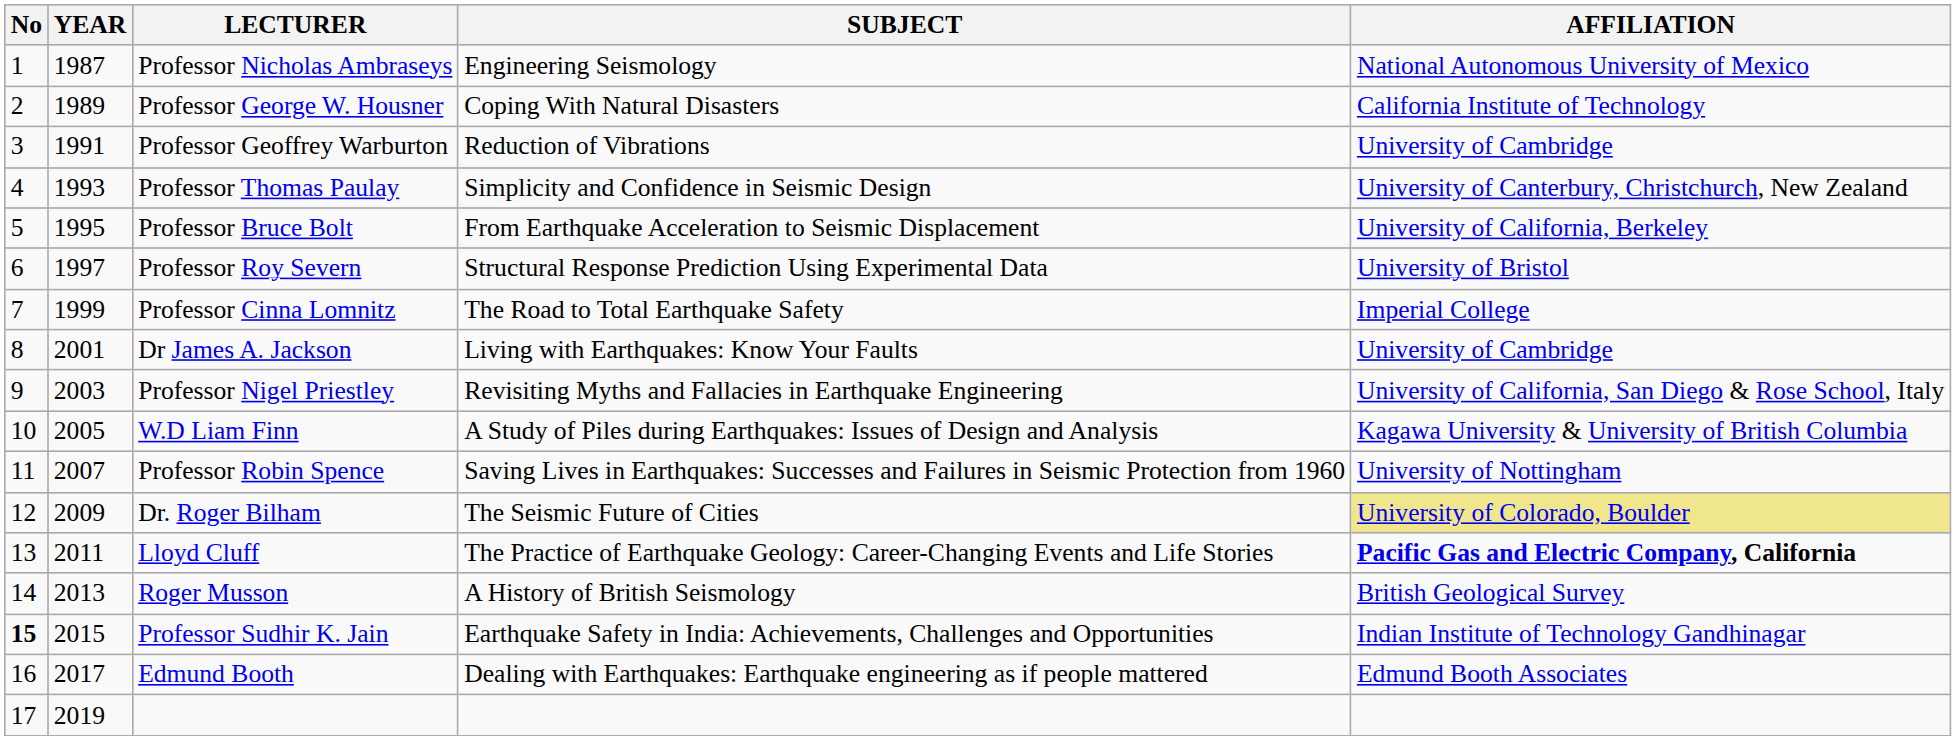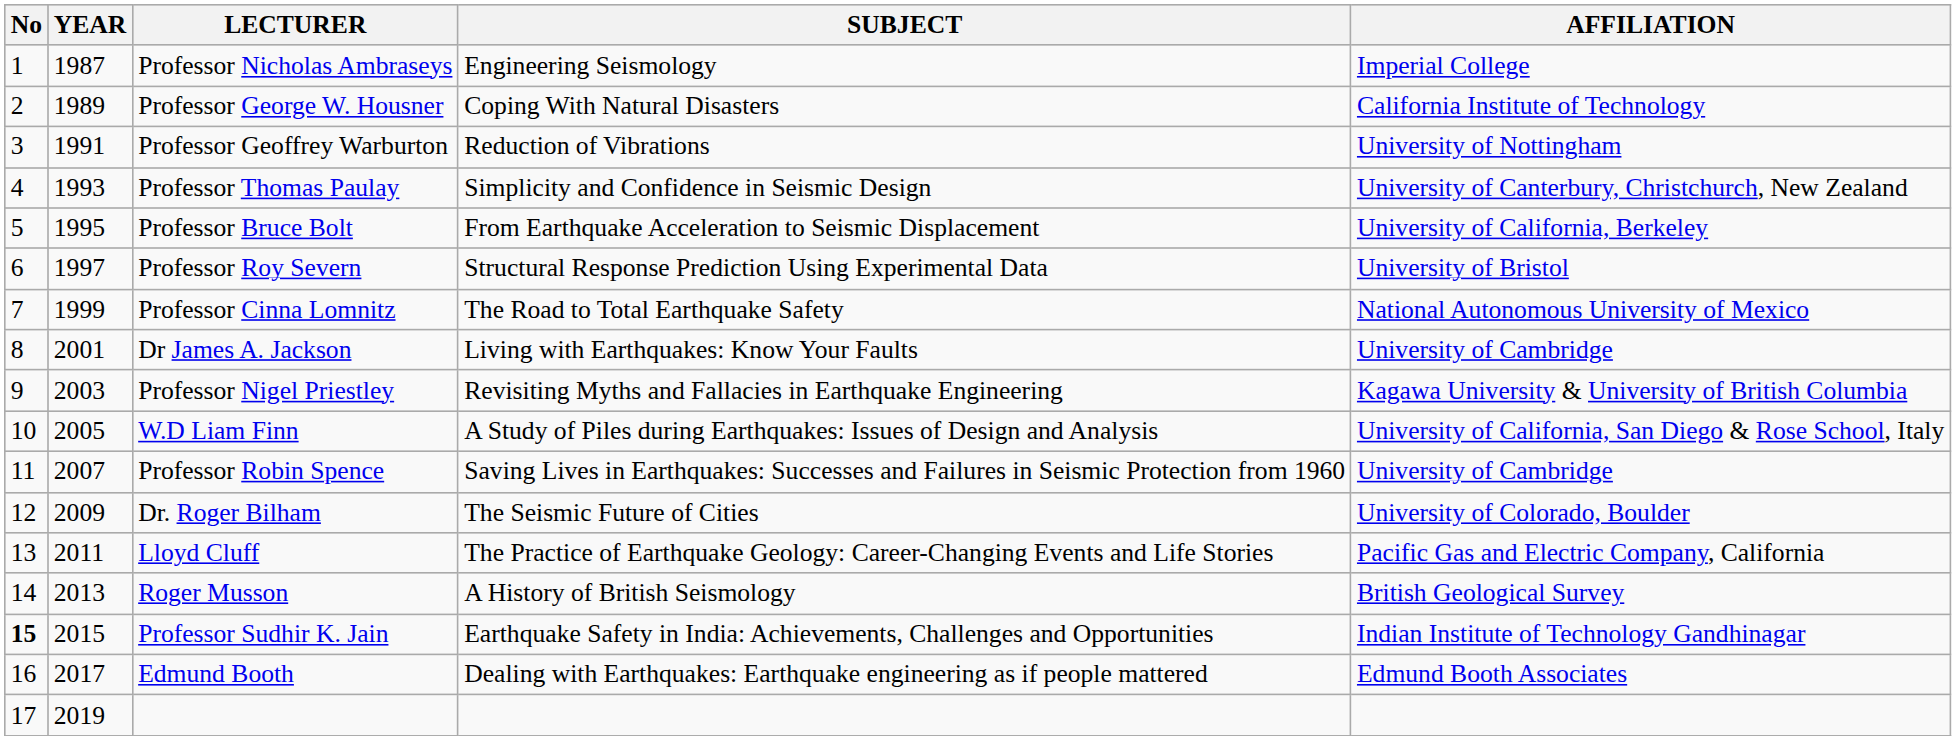 <table class="wikitable">
 <tr>
 <th>No</th>
 <th>YEAR</th>
 <th>LECTURER</th>
 <th>SUBJECT</th>
 <th>AFFILIATION</th>
 </tr>
 <tr>
 <td>1</td>
 <td>1987</td>
 <td>Professor <a href='#'>Nicholas Ambraseys</a></td>
 <td>Engineering Seismology </td>
-<td><a href='#'>National Autonomous University of Mexico</a></td>
+<td><a href='#'>Imperial College</a></td>
 </tr>
 <tr>
 <td>2</td>
 <td>1989</td>
 <td>Professor <a href='#'>George W. Housner</a></td>
 <td>Coping With Natural Disasters </td>
 <td><a href='#'>California Institute of Technology</a></td>
 </tr>
 <tr>
 <td>3</td>
 <td>1991</td>
 <td>Professor Geoffrey Warburton</td>
 <td>Reduction of Vibrations </td>
-<td><a href='#'>University of Cambridge</a></td>
+<td><a href='#'>University of Nottingham</a></td>
 </tr>
 <tr>
 <td>4</td>
 <td>1993</td>
 <td>Professor <a href='#'>Thomas Paulay</a></td>
 <td>Simplicity and Confidence in Seismic Design</td>
 <td><a href='#'>University of Canterbury, Christchurch</a>, New Zealand</td>
 </tr>
 <tr>
 <td>5</td>
 <td>1995</td>
 <td>Professor <a href='#'>Bruce Bolt</a></td>
 <td>From Earthquake Acceleration to Seismic Displacement</td>
 <td><a href='#'>University of California, Berkeley</a></td>
 </tr>
 <tr>
 <td>6</td>
 <td>1997</td>
 <td>Professor <a href='#'>Roy Severn</a></td>
 <td>Structural Response Prediction Using Experimental Data</td>
 <td><a href='#'>University of Bristol</a></td>
 </tr>
 <tr>
 <td>7</td>
 <td>1999</td>
 <td>Professor <a href='#'>Cinna Lomnitz</a></td>
 <td>The Road to Total Earthquake Safety</td>
-<td><a href='#'>Imperial College</a></td>
+<td><a href='#'>National Autonomous University of Mexico</a></td>
 </tr>
 <tr>
 <td>8</td>
 <td>2001</td>
 <td>Dr <a href='#'>James A. Jackson</a></td>
 <td>Living with Earthquakes: Know Your Faults</td>
 <td><a href='#'>University of Cambridge</a></td>
 </tr>
 <tr>
 <td>9</td>
 <td>2003</td>
 <td>Professor <a href='#'>Nigel Priestley</a></td>
 <td>Revisiting Myths and Fallacies in Earthquake Engineering</td>
-<td><a href='#'>University of California, San Diego</a> & <a href='#'>Rose School</a>, Italy</td>
+<td><a href='#'>Kagawa University</a> & <a href='#'>University of British Columbia</a></td>
 </tr>
 <tr>
 <td>10</td>
 <td>2005</td>
 <td><a href='#'>W.D Liam Finn</a></td>
 <td>A Study of Piles during Earthquakes: Issues of Design and Analysis</td>
-<td><a href='#'>Kagawa University</a> & <a href='#'>University of British Columbia</a></td>
+<td><a href='#'>University of California, San Diego</a> & <a href='#'>Rose School</a>, Italy</td>
 </tr>
 <tr>
 <td>11</td>
 <td>2007</td>
 <td>Professor <a href='#'>Robin Spence</a></td>
 <td>Saving Lives in Earthquakes: Successes and Failures in Seismic Protection from 1960</td>
-<td><a href='#'>University of Nottingham</a></td>
+<td><a href='#'>University of Cambridge</a></td>
 </tr>
 <tr>
 <td>12</td>
 <td>2009</td>
 <td>Dr. <a href='#'>Roger Bilham</a></td>
 <td>The Seismic Future of Cities</td>
-<td style="background: khaki;"><a href='#'>University of Colorado, Boulder</a></td>
+<td><a href='#'>University of Colorado, Boulder</a></td>
 </tr>
 <tr>
 <td>13</td>
 <td>2011</td>
 <td><a href='#'>Lloyd Cluff</a></td>
 <td>The Practice of Earthquake Geology: Career-Changing Events and Life Stories</td>
-<td><strong><a href='#'>Pacific Gas and Electric Company</a>, California</strong></td>
+<td><a href='#'>Pacific Gas and Electric Company</a>, California</td>
 </tr>
 <tr>
 <td>14</td>
 <td>2013</td>
 <td><a href='#'>Roger Musson</a></td>
 <td>A History of British Seismology</td>
 <td><a href='#'>British Geological Survey</a></td>
 </tr>
 <tr>
 <td><strong>15</strong></td>
 <td>2015</td>
 <td><a href='#'>Professor Sudhir K. Jain</a></td>
 <td>Earthquake Safety in India: Achievements, Challenges and Opportunities</td>
 <td><a href='#'>Indian Institute of Technology Gandhinagar</a></td>
 </tr>
 <tr>
 <td>16</td>
 <td>2017</td>
 <td><a href='#'>Edmund Booth</a></td>
 <td>Dealing with Earthquakes: Earthquake engineering as if people mattered </td>
 <td><a href='#'>Edmund Booth Associates</a></td>
 </tr>
 <tr>
 <td>17</td>
 <td>2019</td>
 <td></td>
 <td></td>
 <td></td>
 </tr>
 <tr>
 </tr>
 </table>
